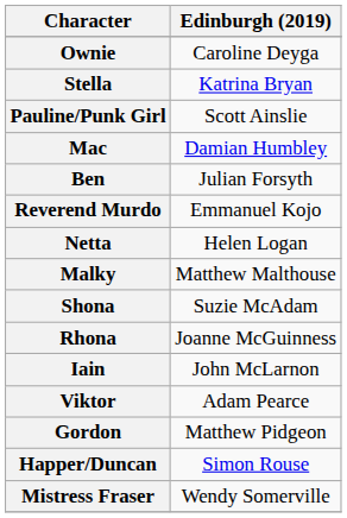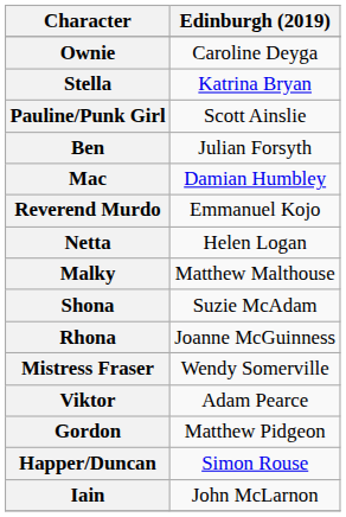 <table class="wikitable">
 <tr>
 <th scope="col">Character</th>
 <th scope="col" class="unsortable">Edinburgh (2019)</th>
 </tr>
 <tr>
 </tr>
 <tr>
 <th scope="row">Ownie</th>
 <td align="center" colspan="1">Caroline Deyga</td>
 </tr>
 <tr>
 <th scope="row">Stella</th>
 <td align="center" colspan="1"><a href='#'>Katrina Bryan</a></td>
 </tr>
 <tr>
 <th scope="row">Pauline/Punk Girl</th>
 <td align="center" colspan="1">Scott Ainslie</td>
 </tr>
 <tr>
+<th scope="row">Ben</th>
+<td align="center" colspan="1">Julian Forsyth</td>
+</tr>
+<tr>
 <th scope="row">Mac</th>
 <td align="center" colspan="1"><a href='#'>Damian Humbley</a></td>
-</tr>
-<tr>
-<th scope="row">Ben</th>
-<td align="center" colspan="1">Julian Forsyth</td>
 </tr>
 <tr>
 <th scope="row">Reverend Murdo</th>
 <td align="center" colspan="1">Emmanuel Kojo</td>
 </tr>
 <tr>
 <th scope="row">Netta</th>
 <td align="center" colspan="1">Helen Logan</td>
 </tr>
 <tr>
 <th scope="row">Malky</th>
 <td align="center" colspan="1">Matthew Malthouse</td>
 </tr>
 <tr>
 <th scope="row">Shona</th>
 <td align="center" colspan="1">Suzie McAdam</td>
 </tr>
 <tr>
 <th scope="row">Rhona</th>
 <td align="center" colspan="1">Joanne McGuinness</td>
 </tr>
 <tr>
-<th scope="row">Iain</th>
-<td align="center" colspan="1">John McLarnon</td>
+<th scope="row">Mistress Fraser</th>
+<td align="center" colspan="1">Wendy Somerville</td>
 </tr>
 <tr>
 <th scope="row">Viktor</th>
 <td align="center" colspan="1">Adam Pearce</td>
 </tr>
 <tr>
 <th scope="row">Gordon</th>
 <td align="center" colspan="1">Matthew Pidgeon</td>
 </tr>
 <tr>
 <th scope="row">Happer/Duncan</th>
 <td align="center" colspan="1"><a href='#'>Simon Rouse</a></td>
 </tr>
 <tr>
-<th scope="row">Mistress Fraser</th>
-<td align="center" colspan="1">Wendy Somerville</td>
+<th scope="row">Iain</th>
+<td align="center" colspan="1">John McLarnon</td>
 </tr>
 <tr>
 </tr>
 </table>
